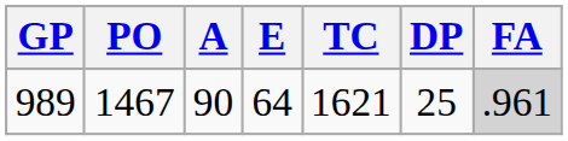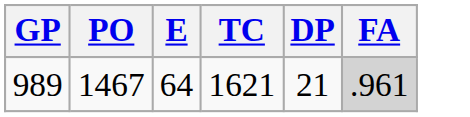 <table class="wikitable">
 <tr>
 <th><a href='#'>GP</a></th>
 <th><a href='#'>PO</a></th>
-<th><a href='#'>A</a></th>
 <th><a href='#'>E</a></th>
 <th><a href='#'>TC</a></th>
 <th><a href='#'>DP</a></th>
 <th><a href='#'>FA</a></th>
 </tr>
 <tr align=center>
 <td>989</td>
 <td>1467</td>
-<td>90</td>
 <td>64</td>
 <td>1621</td>
-<td>25</td>
+<td>21</td>
 <td style="background: lightgrey;">.961</td>
 </tr>
 </table>
